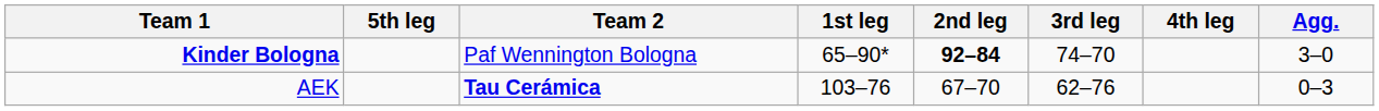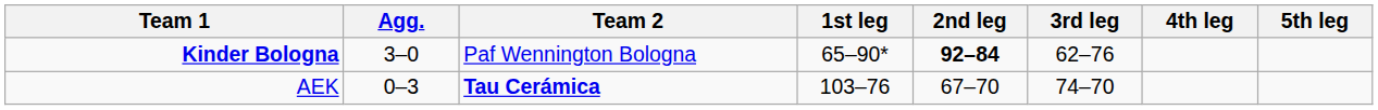 <table class=wikitable style="text-align:center">
 <tr>
 <th width=250>Team 1</th>
-<th width=80>5th leg</th>
+<th width=80><a href='#'>Agg.</a></th>
 <th width=250>Team 2</th>
 <th width=80>1st leg</th>
 <th width=80>2nd leg</th>
 <th width=80>3rd leg</th>
 <th width=80>4th leg</th>
-<th width=80><a href='#'>Agg.</a></th>
+<th width=80>5th leg</th>
 </tr>
 <tr>
 <td style="text-align:right"><strong><a href='#'>Kinder Bologna</a></strong> </td>
-<td></td>
+<td>3–0</td>
 <td style="text-align:left"> <a href='#'>Paf Wennington Bologna</a></td>
 <td>65–90*</td>
 <td><strong>92–84</strong></td>
-<td>74–70</td>
+<td>62–76</td>
 <td></td>
-<td>3–0</td>
+<td></td>
 </tr>
 <tr>
 <td style="text-align:right"><a href='#'>AEK</a> </td>
-<td></td>
+<td>0–3</td>
 <td style="text-align:left"> <strong><a href='#'>Tau Cerámica</a></strong></td>
 <td>103–76</td>
 <td>67–70</td>
-<td>62–76</td>
+<td>74–70</td>
 <td></td>
-<td>0–3</td>
+<td></td>
 </tr>
 </table>
